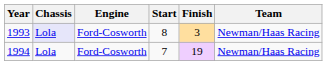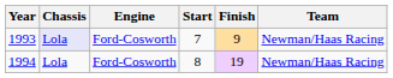 <table class="wikitable" style="font-size: 90%;">
 <tr>
 <th>Year</th>
 <th>Chassis</th>
 <th>Engine</th>
 <th>Start</th>
 <th>Finish</th>
 <th>Team</th>
 </tr>
 <tr>
 <td><a href='#'>1993</a></td>
 <td style="background: lavender;"><a href='#'>Lola</a></td>
 <td><a href='#'>Ford-Cosworth</a></td>
-<td align=center>8</td>
-<td align=center style="background:#FFDF9F;">3</td>
+<td align=center>7</td>
+<td align=center style="background:#FFDF9F;">9</td>
 <td nowrap><a href='#'>Newman/Haas Racing</a></td>
 </tr>
 <tr>
 <td><a href='#'>1994</a></td>
 <td><a href='#'>Lola</a></td>
 <td><a href='#'>Ford-Cosworth</a></td>
-<td align=center>7</td>
+<td align=center>8</td>
 <td align=center style="background:#EFCFFF;">19</td>
 <td nowrap><a href='#'>Newman/Haas Racing</a></td>
 </tr>
 </table>
